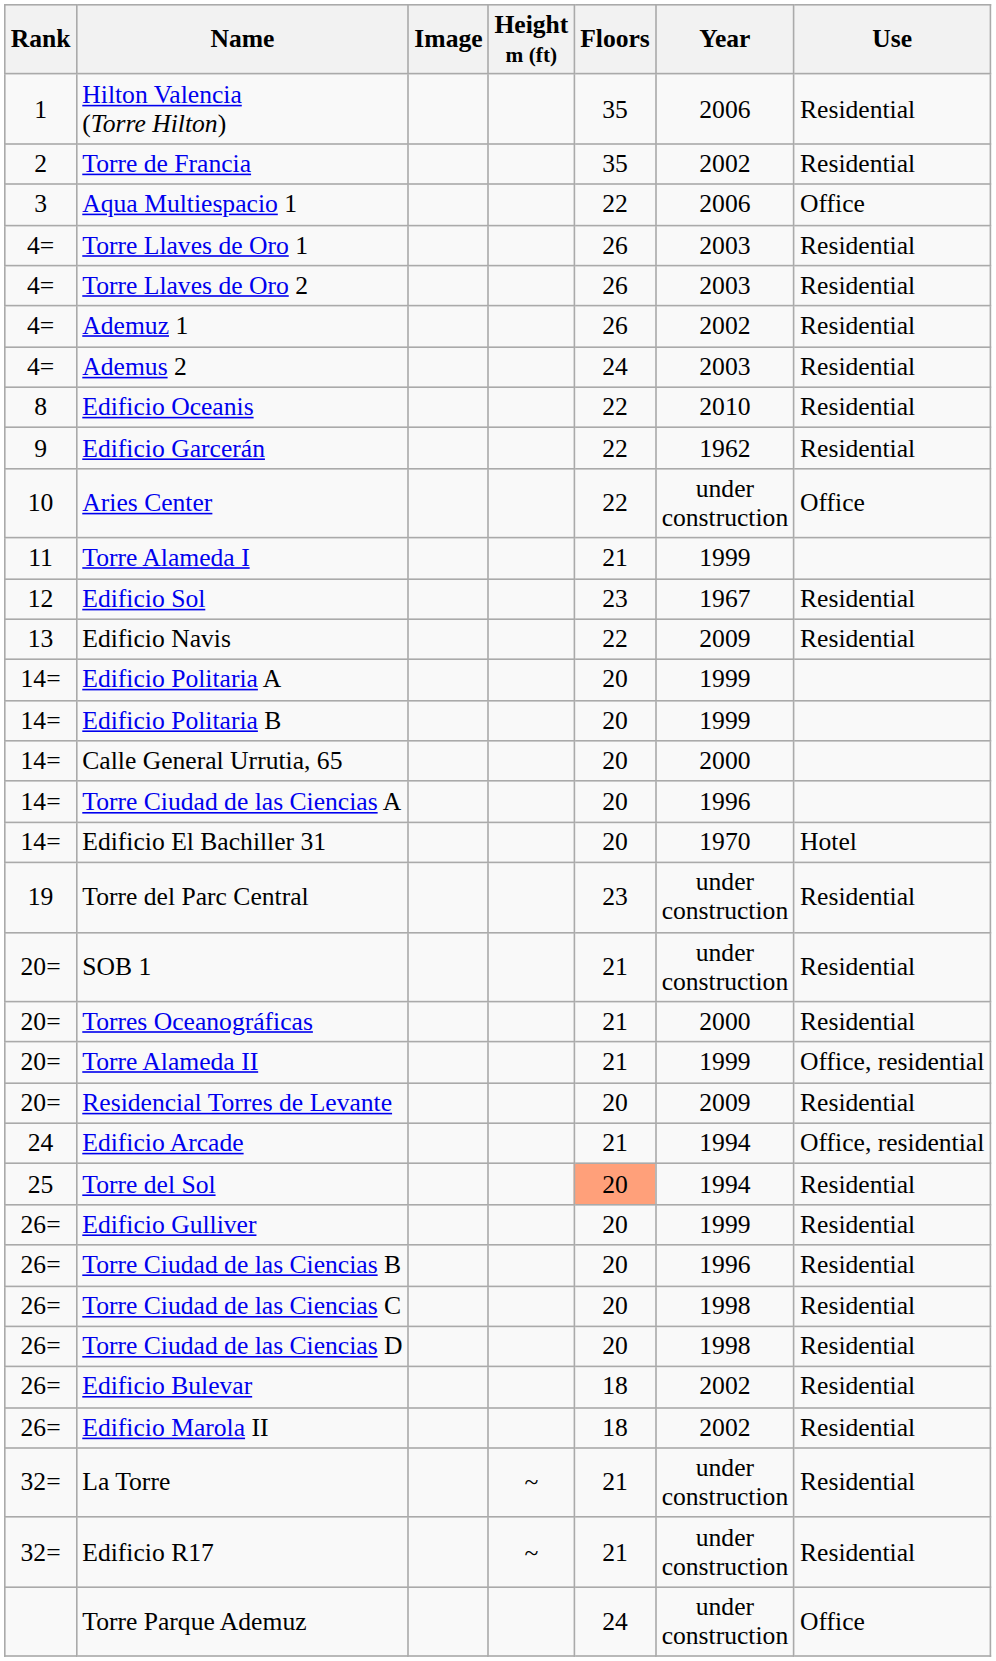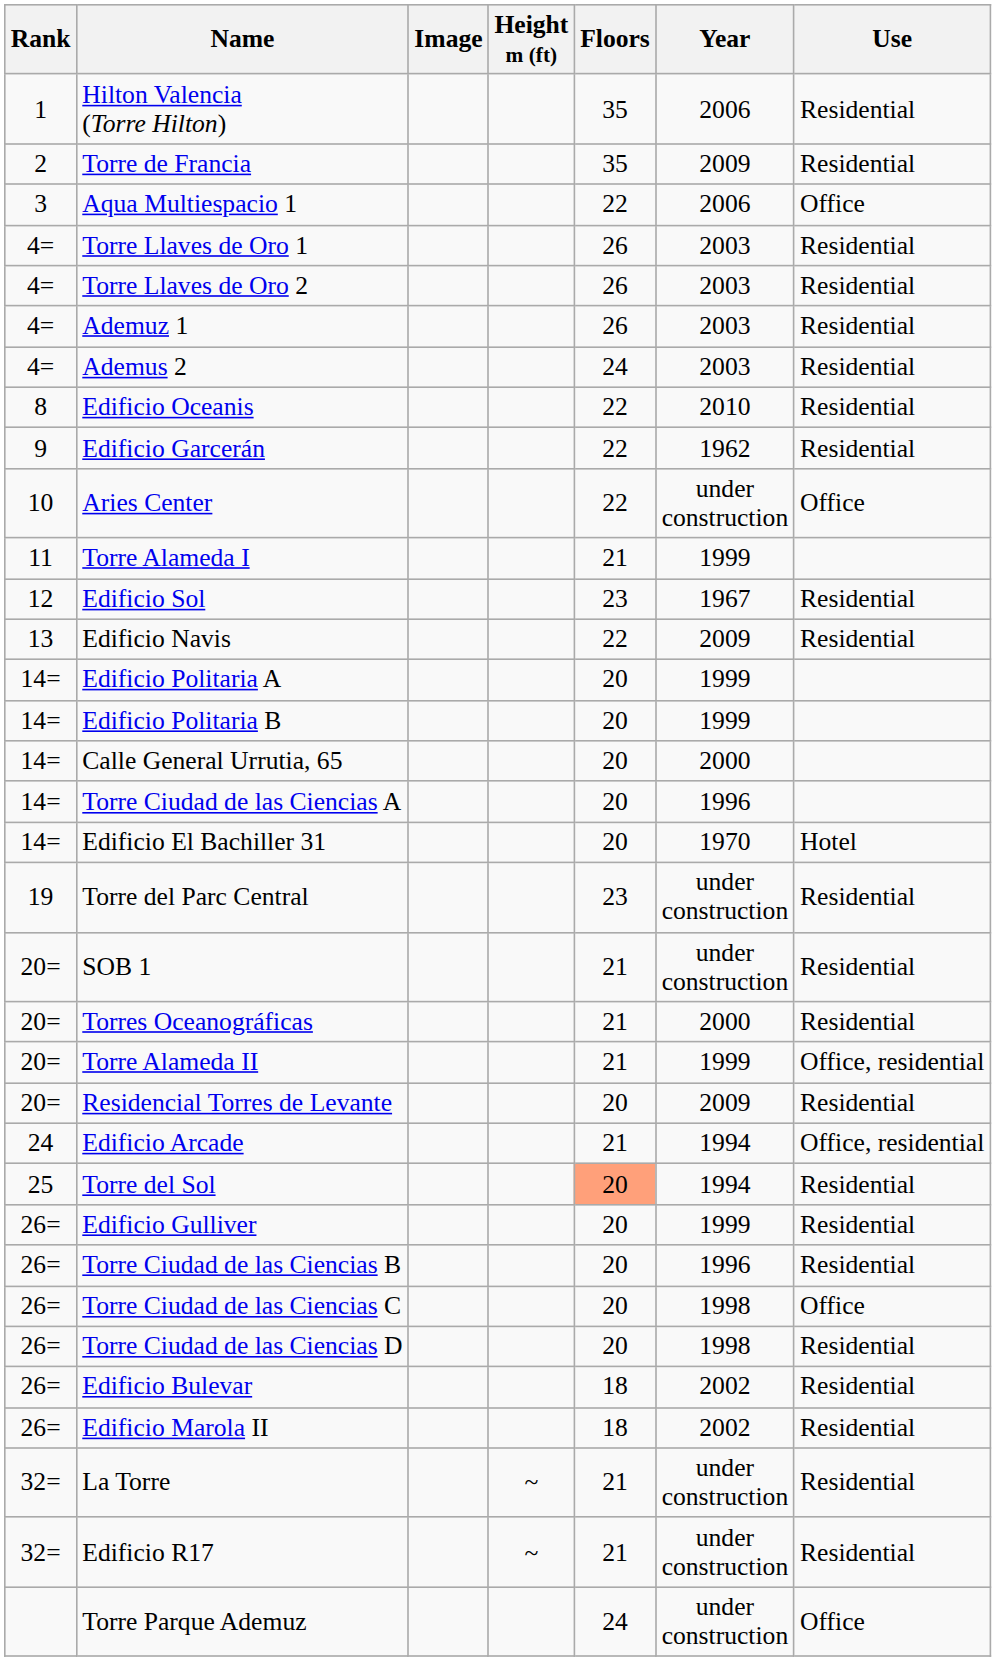 <table class="wikitable sortable">
 <tr>
 <th>Rank</th>
 <th>Name</th>
 <th>Image</th>
 <th>Height<br><small>m (ft)</small></th>
 <th>Floors</th>
 <th>Year</th>
 <th>Use</th>
 </tr>
 <tr>
 <td align="center">1</td>
 <td><a href='#'>Hilton Valencia</a><br>(<em>Torre Hilton</em>)</td>
 <td></td>
 <td align="center"></td>
 <td align="center">35</td>
 <td align="center">2006</td>
 <td>Residential</td>
 </tr>
 <tr>
 <td align="center">2</td>
 <td><a href='#'>Torre de Francia</a></td>
 <td></td>
 <td align="center"></td>
 <td align="center">35</td>
-<td align="center">2002</td>
+<td align="center">2009</td>
 <td>Residential</td>
 </tr>
 <tr>
 <td align="center">3</td>
 <td><a href='#'>Aqua Multiespacio</a> 1</td>
 <td></td>
 <td align="center"></td>
 <td align="center">22</td>
 <td align="center">2006</td>
 <td>Office</td>
 </tr>
 <tr>
 <td align="center">4=</td>
 <td><a href='#'>Torre Llaves de Oro</a> 1 </td>
 <td></td>
 <td align="center"></td>
 <td align="center">26</td>
 <td align="center">2003</td>
 <td>Residential</td>
 </tr>
 <tr>
 <td align="center">4=</td>
 <td><a href='#'>Torre Llaves de Oro</a> 2 </td>
 <td></td>
 <td align="center"></td>
 <td align="center">26</td>
 <td align="center">2003</td>
 <td>Residential</td>
 </tr>
 <tr>
 <td align="center">4=</td>
 <td><a href='#'>Ademuz</a> 1 </td>
 <td></td>
 <td align="center"></td>
 <td align="center">26</td>
-<td align="center">2002</td>
+<td align="center">2003</td>
 <td>Residential</td>
 </tr>
 <tr>
 <td align="center">4=</td>
 <td><a href='#'>Ademus</a> 2 </td>
 <td></td>
 <td align="center"></td>
 <td align="center">24</td>
 <td align="center">2003</td>
 <td>Residential</td>
 </tr>
 <tr>
 <td align="center">8</td>
 <td><a href='#'>Edificio Oceanis</a> </td>
 <td></td>
 <td align="center"></td>
 <td align="center">22</td>
 <td align="center">2010</td>
 <td>Residential</td>
 </tr>
 <tr>
 <td align="center">9</td>
 <td><a href='#'>Edificio Garcerán</a> </td>
 <td></td>
 <td align="center"></td>
 <td align="center">22</td>
 <td align="center">1962</td>
 <td>Residential</td>
 </tr>
 <tr>
 <td align="center">10</td>
 <td><a href='#'>Aries Center</a> </td>
 <td></td>
 <td align="center"></td>
 <td align="center">22</td>
 <td align="center">under<br>construction</td>
 <td>Office</td>
 </tr>
 <tr>
 <td align="center">11</td>
 <td><a href='#'>Torre Alameda I</a> </td>
 <td></td>
 <td align="center"></td>
 <td align="center">21</td>
 <td align="center">1999</td>
 <td></td>
 </tr>
 <tr>
 <td align="center">12</td>
 <td><a href='#'>Edificio Sol</a> </td>
 <td></td>
 <td align="center"></td>
 <td align="center">23</td>
 <td align="center">1967</td>
 <td>Residential</td>
 </tr>
 <tr>
 <td align="center">13</td>
 <td>Edificio Navis </td>
 <td></td>
 <td align="center"></td>
 <td align="center">22</td>
 <td align="center">2009</td>
 <td>Residential</td>
 </tr>
 <tr>
 <td align="center">14=</td>
 <td><a href='#'>Edificio Politaria</a> A </td>
 <td></td>
 <td align="center"></td>
 <td align="center">20</td>
 <td align="center">1999</td>
 <td></td>
 </tr>
 <tr>
 <td align="center">14=</td>
 <td><a href='#'>Edificio Politaria</a> B </td>
 <td></td>
 <td align="center"></td>
 <td align="center">20</td>
 <td align="center">1999</td>
 <td></td>
 </tr>
 <tr>
 <td align="center">14=</td>
 <td>Calle General Urrutia, 65 </td>
 <td></td>
 <td align="center"></td>
 <td align="center">20</td>
 <td align="center">2000</td>
 <td></td>
 </tr>
 <tr>
 <td align="center">14=</td>
 <td><a href='#'>Torre Ciudad de las Ciencias</a> A </td>
 <td></td>
 <td align="center"></td>
 <td align="center">20</td>
 <td align="center">1996</td>
 <td></td>
 </tr>
 <tr>
 <td align="center">14=</td>
 <td>Edificio El Bachiller 31 </td>
 <td></td>
 <td align="center"></td>
 <td align="center">20</td>
 <td align="center">1970</td>
 <td>Hotel</td>
 </tr>
 <tr>
 <td align="center">19</td>
 <td>Torre del Parc Central </td>
 <td></td>
 <td align="center"></td>
 <td align="center">23</td>
 <td align="center">under<br>construction</td>
 <td>Residential</td>
 </tr>
 <tr>
 <td align="center">20=</td>
 <td>SOB 1 </td>
 <td></td>
 <td align="center"></td>
 <td align="center">21</td>
 <td align="center">under<br>construction</td>
 <td>Residential</td>
 </tr>
 <tr>
 <td align="center">20=</td>
 <td><a href='#'>Torres Oceanográficas</a> </td>
 <td></td>
 <td align="center"></td>
 <td align="center">21</td>
 <td align="center">2000</td>
 <td>Residential</td>
 </tr>
 <tr>
 <td align="center">20=</td>
 <td><a href='#'>Torre Alameda II</a> </td>
 <td></td>
 <td align="center"></td>
 <td align="center">21</td>
 <td align="center">1999</td>
 <td>Office, residential</td>
 </tr>
 <tr>
 <td align="center">20=</td>
 <td><a href='#'>Residencial Torres de Levante</a> </td>
 <td></td>
 <td align="center"></td>
 <td align="center">20</td>
 <td align="center">2009</td>
 <td>Residential</td>
 </tr>
 <tr>
 <td align="center">24</td>
 <td><a href='#'>Edificio Arcade</a> </td>
 <td></td>
 <td align="center"></td>
 <td align="center">21</td>
 <td align="center">1994</td>
 <td>Office, residential</td>
 </tr>
 <tr>
 <td align="center">25</td>
 <td><a href='#'>Torre del Sol</a> </td>
 <td></td>
 <td align="center"></td>
 <td align="center" style="background: lightsalmon;">20</td>
 <td align="center">1994</td>
 <td>Residential</td>
 </tr>
 <tr>
 <td align="center">26=</td>
 <td><a href='#'>Edificio Gulliver</a> </td>
 <td></td>
 <td align="center"></td>
 <td align="center">20</td>
 <td align="center">1999</td>
 <td>Residential</td>
 </tr>
 <tr>
 <td align="center">26=</td>
 <td><a href='#'>Torre Ciudad de las Ciencias</a> B </td>
 <td></td>
 <td align="center"></td>
 <td align="center">20</td>
 <td align="center">1996</td>
 <td>Residential</td>
 </tr>
 <tr>
 <td align="center">26=</td>
 <td><a href='#'>Torre Ciudad de las Ciencias</a> C </td>
 <td></td>
 <td align="center"></td>
 <td align="center">20</td>
 <td align="center">1998</td>
-<td>Residential</td>
+<td>Office</td>
 </tr>
 <tr>
 <td align="center">26=</td>
 <td><a href='#'>Torre Ciudad de las Ciencias</a> D </td>
 <td></td>
 <td align="center"></td>
 <td align="center">20</td>
 <td align="center">1998</td>
 <td>Residential</td>
 </tr>
 <tr>
 <td align="center">26=</td>
 <td><a href='#'>Edificio Bulevar</a> </td>
 <td></td>
 <td align="center"></td>
 <td align="center">18</td>
 <td align="center">2002</td>
 <td>Residential</td>
 </tr>
 <tr>
 <td align="center">26=</td>
 <td><a href='#'>Edificio Marola</a> II </td>
 <td></td>
 <td align="center"></td>
 <td align="center">18</td>
 <td align="center">2002</td>
 <td>Residential</td>
 </tr>
 <tr>
 <td align="center">32=</td>
 <td>La Torre </td>
 <td></td>
 <td align="center">~</td>
 <td align="center">21</td>
 <td align="center">under<br>construction</td>
 <td>Residential</td>
 </tr>
 <tr>
 <td align="center">32=</td>
 <td>Edificio R17 </td>
 <td></td>
 <td align="center">~</td>
 <td align="center">21</td>
 <td align="center">under<br>construction</td>
 <td>Residential</td>
 </tr>
 <tr>
 <td align="center"></td>
 <td>Torre Parque Ademuz </td>
 <td></td>
 <td align="center"></td>
 <td align="center">24</td>
 <td align="center">under<br>construction</td>
 <td>Office</td>
 </tr>
 </table>
